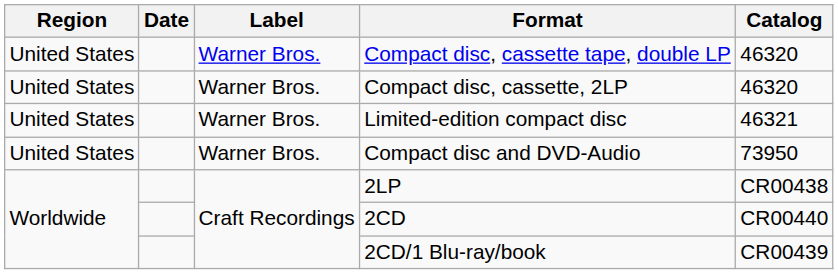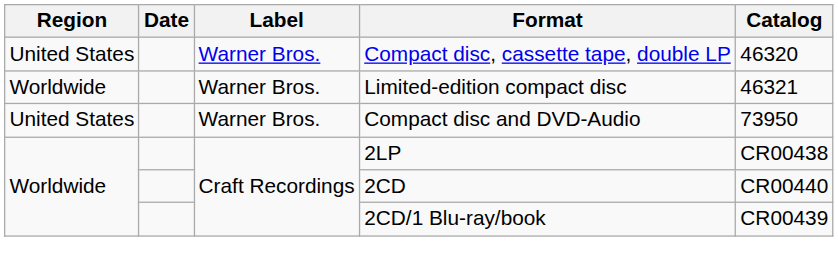 <table class="wikitable">
 <tr>
 <th>Region</th>
 <th>Date</th>
 <th>Label</th>
 <th>Format</th>
 <th>Catalog</th>
 </tr>
 <tr>
 <td>United States</td>
 <td></td>
 <td><a href='#'>Warner Bros.</a></td>
 <td><a href='#'>Compact disc</a>, <a href='#'>cassette tape</a>, <a href='#'>double LP</a></td>
 <td>46320</td>
 </tr>
 <tr>
-<td>United States</td>
-<td></td>
-<td>Warner Bros.</td>
-<td>Compact disc, cassette, 2LP</td>
-<td>46320</td>
-</tr>
-<tr>
-<td>United States</td>
+<td>Worldwide</td>
 <td></td>
 <td>Warner Bros.</td>
 <td>Limited-edition compact disc</td>
 <td>46321</td>
 </tr>
 <tr>
 <td>United States</td>
 <td></td>
 <td>Warner Bros.</td>
 <td>Compact disc and DVD-Audio</td>
 <td>73950</td>
 </tr>
 <tr>
 <td rowspan="3">Worldwide</td>
 <td></td>
 <td rowspan="3">Craft Recordings</td>
 <td>2LP</td>
 <td>CR00438</td>
 </tr>
 <tr>
 <td></td>
 <td>2CD</td>
 <td>CR00440</td>
 </tr>
 <tr>
 <td></td>
 <td>2CD/1 Blu-ray/book</td>
 <td>CR00439</td>
 </tr>
 </table>
